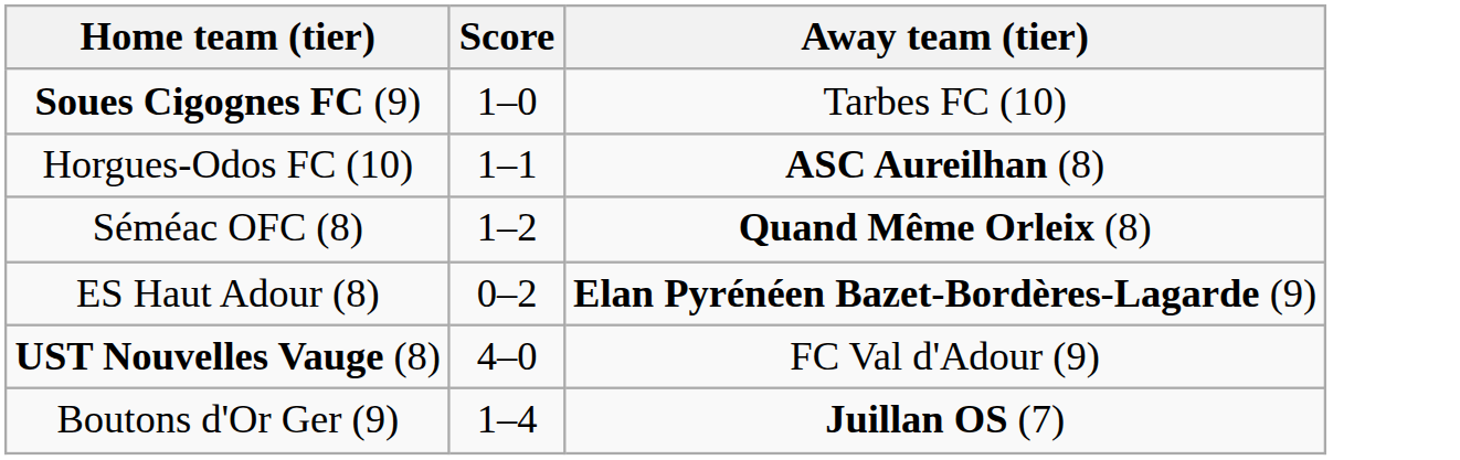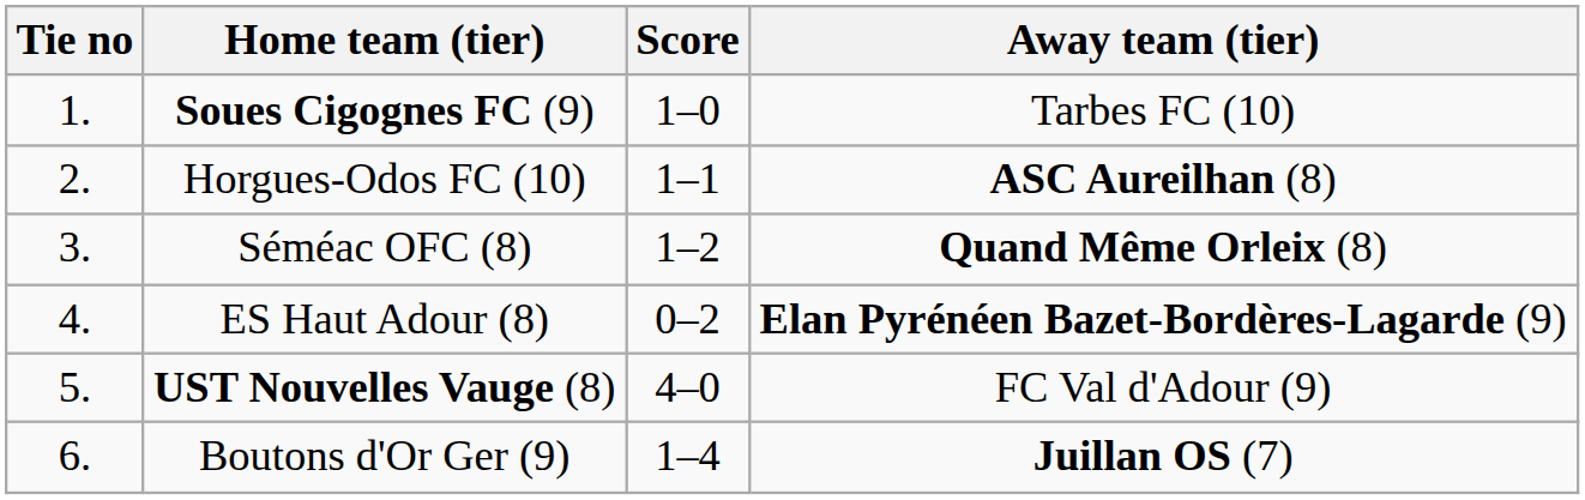 <table class="wikitable" style="text-align: center">
 <tr>
+<th>Tie no</th>
 <th>Home team (tier)</th>
 <th>Score</th>
 <th>Away team (tier)</th>
 </tr>
 <tr>
+<td>1.</td>
 <td><strong>Soues Cigognes FC</strong> (9)</td>
 <td>1–0</td>
 <td>Tarbes FC (10)</td>
 </tr>
 <tr>
+<td>2.</td>
 <td>Horgues-Odos FC (10)</td>
 <td>1–1 </td>
 <td><strong>ASC Aureilhan</strong> (8)</td>
 </tr>
 <tr>
+<td>3.</td>
 <td>Séméac OFC (8)</td>
 <td>1–2 </td>
 <td><strong>Quand Même Orleix</strong> (8)</td>
 </tr>
 <tr>
+<td>4.</td>
 <td>ES Haut Adour (8)</td>
 <td>0–2</td>
 <td><strong>Elan Pyrénéen Bazet-Bordères-Lagarde</strong> (9)</td>
 </tr>
 <tr>
+<td>5.</td>
 <td><strong>UST Nouvelles Vauge</strong> (8)</td>
 <td>4–0</td>
 <td>FC Val d'Adour (9)</td>
 </tr>
 <tr>
+<td>6.</td>
 <td>Boutons d'Or Ger (9)</td>
 <td>1–4</td>
 <td><strong>Juillan OS</strong> (7)</td>
 </tr>
 </table>
